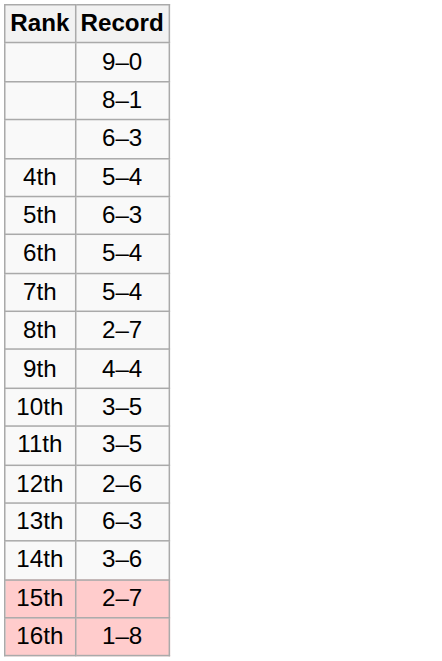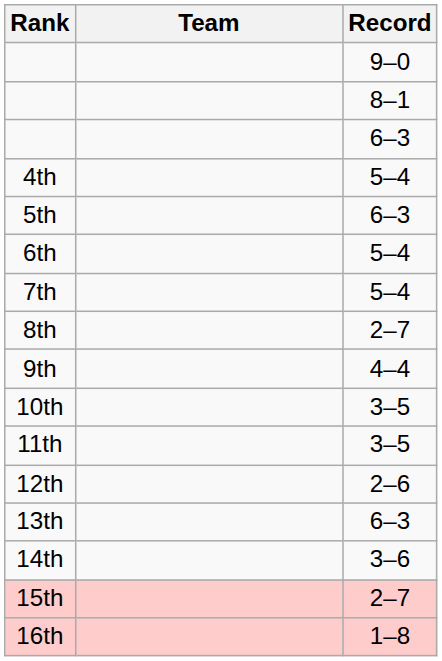 <table class=wikitable style="text-align:center;">
 <tr>
 <th>Rank</th>
+<th width=170>Team</th>
 <th>Record</th>
 </tr>
 <tr>
 <td></td>
+<td align=left></td>
 <td>9–0</td>
 </tr>
 <tr>
 <td></td>
+<td align=left></td>
 <td>8–1</td>
 </tr>
 <tr>
 <td></td>
+<td align=left></td>
 <td>6–3</td>
 </tr>
 <tr>
 <td>4th</td>
+<td align=left></td>
 <td>5–4</td>
 </tr>
 <tr>
 <td>5th</td>
+<td align=left></td>
 <td>6–3</td>
 </tr>
 <tr>
 <td>6th</td>
+<td align=left></td>
 <td>5–4</td>
 </tr>
 <tr>
 <td>7th</td>
+<td align=left></td>
 <td>5–4</td>
 </tr>
 <tr>
 <td>8th</td>
+<td align=left></td>
 <td>2–7</td>
 </tr>
 <tr>
 <td>9th</td>
+<td align=left></td>
 <td>4–4</td>
 </tr>
 <tr>
 <td>10th</td>
+<td align=left></td>
 <td>3–5</td>
 </tr>
 <tr>
 <td>11th</td>
+<td align=left></td>
 <td>3–5</td>
 </tr>
 <tr>
 <td>12th</td>
+<td align=left></td>
 <td>2–6</td>
 </tr>
 <tr>
 <td>13th</td>
+<td align=left></td>
 <td>6–3</td>
 </tr>
 <tr>
 <td>14th</td>
+<td align=left></td>
 <td>3–6</td>
 </tr>
 <tr bgcolor=#ffcccc>
 <td>15th</td>
+<td align=left></td>
 <td>2–7</td>
 </tr>
 <tr bgcolor=#ffcccc>
 <td>16th</td>
+<td align=left></td>
 <td>1–8</td>
 </tr>
 </table>
